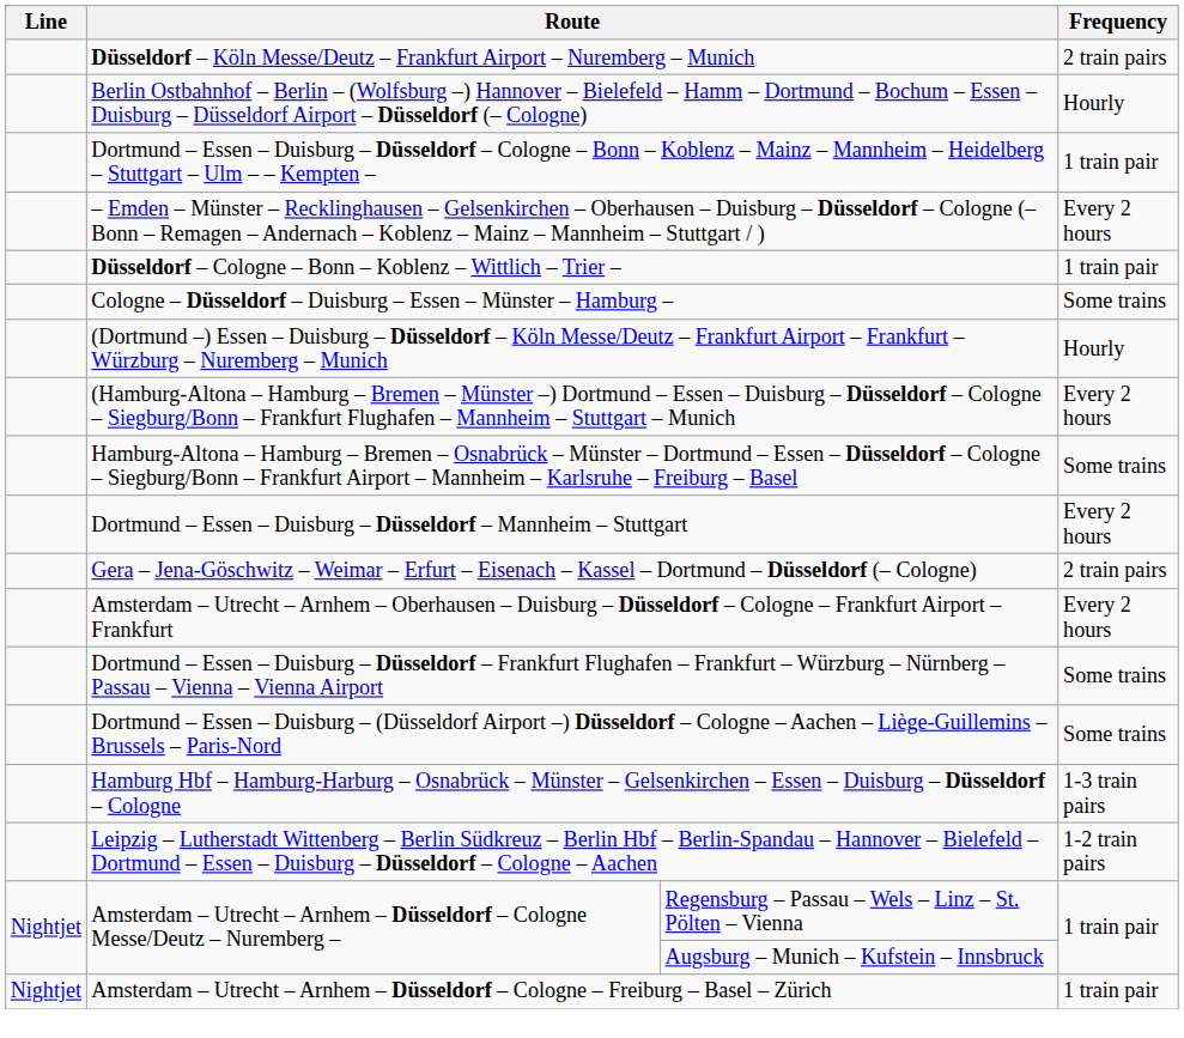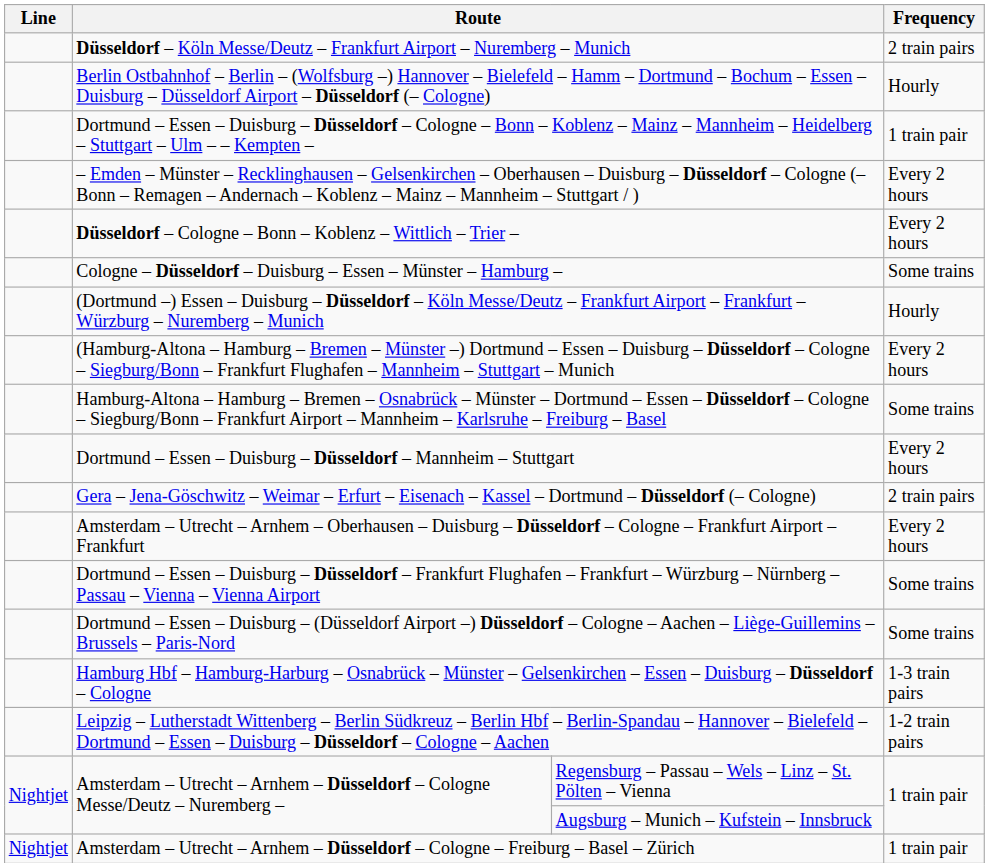 <table class="wikitable zebra">
 <tr>
 <th>Line</th>
 <th colspan=2>Route</th>
 <th>Frequency</th>
 </tr>
 <tr>
 <td></td>
 <td colspan=2><strong>Düsseldorf</strong> – <a href='#'>Köln Messe/Deutz</a> – <a href='#'>Frankfurt Airport</a> – <a href='#'>Nuremberg</a> – <a href='#'>Munich</a></td>
 <td>2 train pairs</td>
 </tr>
 <tr>
 <td></td>
 <td colspan=2><a href='#'>Berlin Ostbahnhof</a> – <a href='#'>Berlin</a> – (<a href='#'>Wolfsburg</a> –) <a href='#'>Hannover</a> – <a href='#'>Bielefeld</a> – <a href='#'>Hamm</a> – <a href='#'>Dortmund</a> – <a href='#'>Bochum</a> – <a href='#'>Essen</a> – <a href='#'>Duisburg</a> – <a href='#'>Düsseldorf Airport</a> – <strong>Düsseldorf</strong> (– <a href='#'>Cologne</a>)</td>
 <td>Hourly</td>
 </tr>
 <tr>
 <td></td>
 <td colspan=2>Dortmund – Essen – Duisburg – <strong>Düsseldorf</strong> – Cologne – <a href='#'>Bonn</a> – <a href='#'>Koblenz</a> – <a href='#'>Mainz</a> – <a href='#'>Mannheim</a> – <a href='#'>Heidelberg</a> – <a href='#'>Stuttgart</a> – <a href='#'>Ulm</a> –  – <a href='#'>Kempten</a> – </td>
 <td>1 train pair</td>
 </tr>
 <tr>
 <td></td>
 <td colspan=2> – <a href='#'>Emden</a> – Münster – <a href='#'>Recklinghausen</a> – <a href='#'>Gelsenkirchen</a> – Oberhausen – Duisburg – <strong>Düsseldorf</strong> – Cologne (– Bonn – Remagen – Andernach – Koblenz – Mainz – Mannheim – Stuttgart / )</td>
 <td>Every 2 hours</td>
 </tr>
 <tr>
 <td></td>
 <td colspan=2><strong>Düsseldorf</strong> – Cologne – Bonn – Koblenz – <a href='#'>Wittlich</a> – <a href='#'>Trier</a> – </td>
-<td>1 train pair</td>
+<td>Every 2 hours</td>
 </tr>
 <tr>
 <td></td>
 <td colspan=2>Cologne – <strong>Düsseldorf</strong> – Duisburg – Essen – Münster – <a href='#'>Hamburg</a> – </td>
 <td>Some trains</td>
 </tr>
 <tr>
 <td></td>
 <td colspan=2>(Dortmund –) Essen – Duisburg – <strong>Düsseldorf</strong> – <a href='#'>Köln Messe/Deutz</a> – <a href='#'>Frankfurt Airport</a> – <a href='#'>Frankfurt</a> – <a href='#'>Würzburg</a> – <a href='#'>Nuremberg</a> – <a href='#'>Munich</a></td>
 <td>Hourly</td>
 </tr>
 <tr>
 <td></td>
 <td colspan=2>(Hamburg-Altona – Hamburg – <a href='#'>Bremen</a> – <a href='#'>Münster</a> –) Dortmund – Essen – Duisburg – <strong>Düsseldorf</strong> – Cologne – <a href='#'>Siegburg/Bonn</a> – Frankfurt Flughafen – <a href='#'>Mannheim</a> – <a href='#'>Stuttgart</a> – Munich</td>
 <td>Every 2 hours</td>
 </tr>
 <tr>
 <td></td>
 <td colspan=2>Hamburg-Altona – Hamburg – Bremen – <a href='#'>Osnabrück</a> – Münster – Dortmund – Essen – <strong>Düsseldorf</strong> – Cologne – Siegburg/Bonn – Frankfurt Airport – Mannheim – <a href='#'>Karlsruhe</a> – <a href='#'>Freiburg</a> – <a href='#'>Basel</a></td>
 <td>Some trains</td>
 </tr>
 <tr>
 <td></td>
 <td colspan=2>Dortmund – Essen – Duisburg – <strong>Düsseldorf</strong> –   Mannheim – Stuttgart</td>
 <td>Every 2 hours</td>
 </tr>
 <tr>
 <td></td>
 <td colspan=2><a href='#'>Gera</a> – <a href='#'>Jena-Göschwitz</a> – <a href='#'>Weimar</a> – <a href='#'>Erfurt</a> – <a href='#'>Eisenach</a> – <a href='#'>Kassel</a> – Dortmund – <strong>Düsseldorf</strong> (– Cologne)</td>
 <td>2 train pairs</td>
 </tr>
 <tr>
 <td></td>
 <td colspan=2>Amsterdam – Utrecht – Arnhem – Oberhausen – Duisburg – <strong>Düsseldorf</strong> – Cologne – Frankfurt Airport – Frankfurt</td>
 <td>Every 2 hours</td>
 </tr>
 <tr>
 <td></td>
 <td colspan=2>Dortmund – Essen – Duisburg – <strong>Düsseldorf</strong> – Frankfurt Flughafen – Frankfurt – Würzburg – Nürnberg – <a href='#'>Passau</a> – <a href='#'>Vienna</a> – <a href='#'>Vienna Airport</a></td>
 <td>Some trains</td>
 </tr>
 <tr>
 <td></td>
 <td colspan=2>Dortmund – Essen – Duisburg – (Düsseldorf Airport –) <strong>Düsseldorf</strong> – Cologne – Aachen – <a href='#'>Liège-Guillemins</a> – <a href='#'>Brussels</a> – <a href='#'>Paris-Nord</a></td>
 <td>Some trains</td>
 </tr>
 <tr>
 <td></td>
 <td colspan=2><a href='#'>Hamburg Hbf</a> – <a href='#'>Hamburg-Harburg</a> – <a href='#'>Osnabrück</a> – <a href='#'>Münster</a> – <a href='#'>Gelsenkirchen</a> – <a href='#'>Essen</a> – <a href='#'>Duisburg</a> – <strong>Düsseldorf</strong> – <a href='#'>Cologne</a></td>
 <td>1-3 train pairs</td>
 </tr>
 <tr>
 <td></td>
 <td colspan=2><a href='#'>Leipzig</a> – <a href='#'>Lutherstadt Wittenberg</a> –  <a href='#'>Berlin Südkreuz</a> – <a href='#'>Berlin Hbf</a> – <a href='#'>Berlin-Spandau</a> – <a href='#'>Hannover</a> – <a href='#'>Bielefeld</a> – <a href='#'>Dortmund</a> – <a href='#'>Essen</a> – <a href='#'>Duisburg</a> – <strong>Düsseldorf</strong> – <a href='#'>Cologne</a> – <a href='#'>Aachen</a></td>
 <td>1-2 train pairs</td>
 </tr>
 <tr>
 <td rowspan=2><a href='#'>Nightjet</a></td>
 <td rowspan=2>Amsterdam – Utrecht – Arnhem – <strong>Düsseldorf</strong> – Cologne Messe/Deutz – Nuremberg –</td>
 <td><a href='#'>Regensburg</a> – Passau – <a href='#'>Wels</a> – <a href='#'>Linz</a> – <a href='#'>St. Pölten</a> – Vienna</td>
 <td rowspan=2>1 train pair</td>
 </tr>
 <tr>
 <td><a href='#'>Augsburg</a> – Munich – <a href='#'>Kufstein</a> – <a href='#'>Innsbruck</a></td>
 </tr>
 <tr>
 <td><a href='#'>Nightjet</a></td>
 <td colspan=2>Amsterdam – Utrecht – Arnhem – <strong>Düsseldorf</strong> – Cologne – Freiburg – Basel – Zürich</td>
 <td>1 train pair</td>
 </tr>
 </table>
